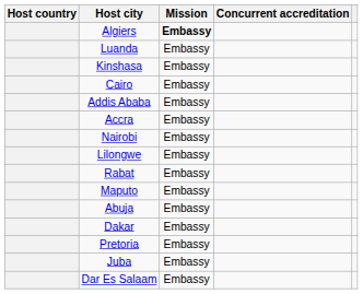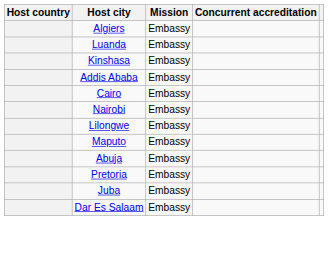 <table class="wikitable plainrowheaders" style="text-align:center;">
 <tr>
 <th scope="col">Host country</th>
 <th scope="col">Host city</th>
 <th scope="col">Mission</th>
 <th scope="col">Concurrent accreditation</th>
 <th scope="col"></th>
 </tr>
 <tr>
 <th scope="row"></th>
 <td><a href='#'>Algiers</a></td>
-<td><strong>Embassy</strong></td>
+<td>Embassy</td>
 <td></td>
 <td></td>
 </tr>
 <tr>
 <th scope="row"></th>
 <td><a href='#'>Luanda</a></td>
 <td>Embassy</td>
 <td></td>
 <td></td>
 </tr>
 <tr>
 <th scope="row"></th>
 <td><a href='#'>Kinshasa</a></td>
 <td>Embassy</td>
 <td></td>
 <td></td>
 </tr>
 <tr>
 <th scope="row"></th>
-<td><a href='#'>Cairo</a></td>
-<td>Embassy</td>
-<td></td>
-<td></td>
-</tr>
-<tr>
-<th scope="row"></th>
 <td><a href='#'>Addis Ababa</a></td>
 <td>Embassy</td>
 <td></td>
 <td></td>
 </tr>
 <tr>
 <th scope="row"></th>
-<td><a href='#'>Accra</a></td>
+<td><a href='#'>Cairo</a></td>
 <td>Embassy</td>
 <td></td>
 <td></td>
 </tr>
 <tr>
 <th scope="row"></th>
 <td><a href='#'>Nairobi</a></td>
 <td>Embassy</td>
 <td></td>
 <td></td>
 </tr>
 <tr>
 <th scope="row"></th>
 <td><a href='#'>Lilongwe</a></td>
 <td>Embassy</td>
 <td></td>
 <td></td>
 </tr>
 <tr>
 <th scope="row"></th>
-<td><a href='#'>Rabat</a></td>
-<td>Embassy</td>
-<td></td>
-<td></td>
-</tr>
-<tr>
-<th scope="row"></th>
 <td><a href='#'>Maputo</a></td>
 <td>Embassy</td>
 <td></td>
 <td></td>
 </tr>
 <tr>
 <th scope="row"></th>
 <td><a href='#'>Abuja</a></td>
-<td>Embassy</td>
-<td></td>
-<td></td>
-</tr>
-<tr>
-<th scope="row"></th>
-<td><a href='#'>Dakar</a></td>
 <td>Embassy</td>
 <td></td>
 <td></td>
 </tr>
 <tr>
 <th scope="row"></th>
 <td><a href='#'>Pretoria</a></td>
 <td>Embassy</td>
 <td></td>
 <td></td>
 </tr>
 <tr>
 <th scope="row"></th>
 <td><a href='#'>Juba</a></td>
 <td>Embassy</td>
 <td></td>
 <td></td>
 </tr>
 <tr>
 <th scope="row"></th>
 <td><a href='#'>Dar Es Salaam</a></td>
 <td>Embassy</td>
 <td></td>
 <td></td>
 </tr>
 </table>
